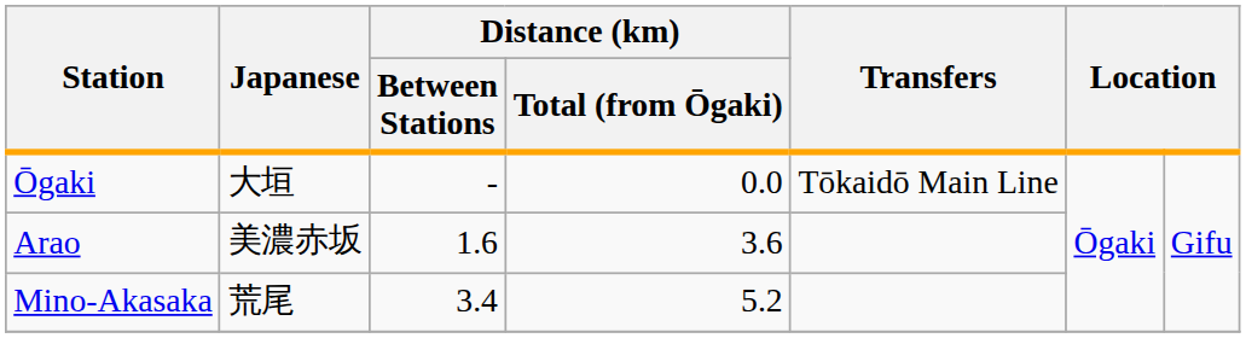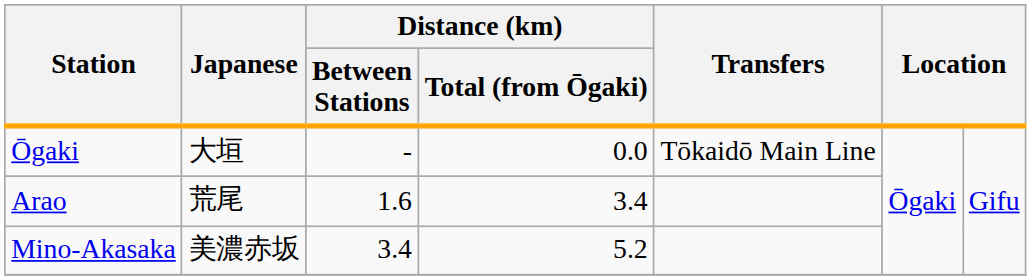 <table class="wikitable" rules="all">
 <tr>
 <th rowspan="2" style="border-bottom:solid 3px #FFA500;">Station</th>
 <th rowspan="2" style="border-bottom:solid 3px #FFA500;">Japanese</th>
 <th colspan="2">Distance (km)</th>
 <th rowspan="2" style="border-bottom:solid 3px #FFA500;">Transfers</th>
 <th colspan="2" rowspan="2" style="border-bottom:solid 3px #FFA500;">Location</th>
 </tr>
 <tr>
 <th style="border-bottom:solid 3px #FFA500;">Between<br>Stations</th>
 <th style="border-bottom:solid 3px #FFA500;">Total (from Ōgaki)</th>
 </tr>
 <tr>
 <td><a href='#'>Ōgaki</a></td>
 <td>大垣</td>
 <td align="right">-</td>
 <td align="right">0.0</td>
 <td>Tōkaidō Main Line</td>
 <td rowspan="3"><a href='#'>Ōgaki</a></td>
 <td rowspan="3"><a href='#'>Gifu</a></td>
 </tr>
 <tr>
 <td><a href='#'>Arao</a></td>
-<td>美濃赤坂</td>
+<td>荒尾</td>
 <td align="right">1.6</td>
-<td align="right">3.6</td>
+<td align="right">3.4</td>
 <td> </td>
 </tr>
 <tr>
 <td><a href='#'>Mino-Akasaka</a></td>
-<td>荒尾</td>
+<td>美濃赤坂</td>
 <td align="right">3.4</td>
 <td align="right">5.2</td>
 <td> </td>
 </tr>
 <tr>
 </tr>
 </table>
